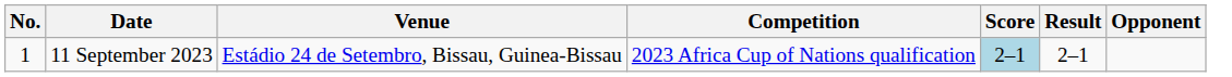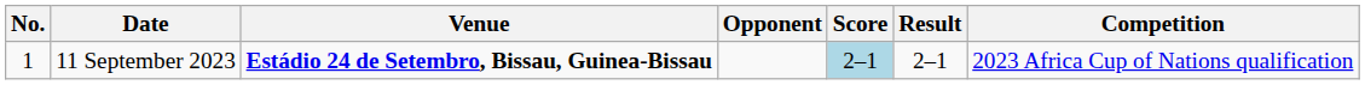 <table class="wikitable sortable">
 <tr>
 <th scope="col">No.</th>
 <th scope="col">Date</th>
 <th scope="col">Venue</th>
-<th scope="col">Competition</th>
+<th scope="col">Opponent</th>
 <th scope="col">Score</th>
 <th scope="col">Result</th>
-<th scope="col">Opponent</th>
+<th scope="col">Competition</th>
 </tr>
 <tr>
 <td align="center">1</td>
 <td>11 September 2023</td>
-<td><a href='#'>Estádio 24 de Setembro</a>, Bissau, Guinea-Bissau</td>
-<td><a href='#'>2023 Africa Cup of Nations qualification</a></td>
+<td><strong><a href='#'>Estádio 24 de Setembro</a>, Bissau, Guinea-Bissau</strong></td>
+<td></td>
 <td align="center" style="background: lightblue;">2–1</td>
 <td align="center">2–1</td>
-<td></td>
+<td><a href='#'>2023 Africa Cup of Nations qualification</a></td>
 </tr>
 </table>
